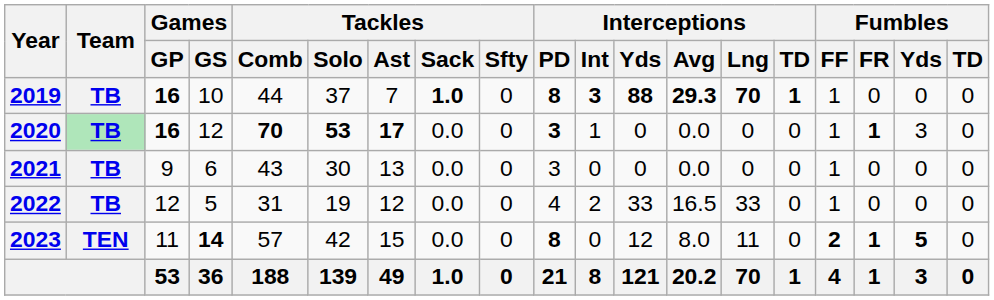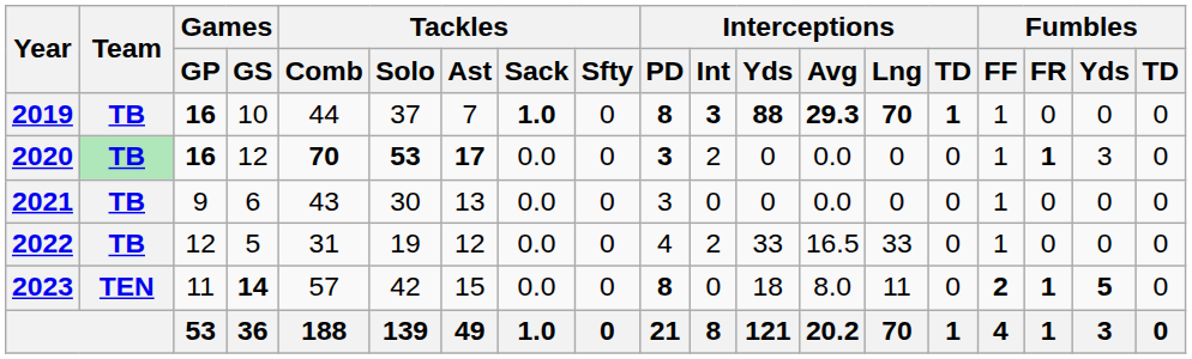 <table class="wikitable" style="text-align: center;">
 <tr>
 <th rowspan="2">Year</th>
 <th rowspan="2">Team</th>
 <th colspan="2">Games</th>
 <th colspan="5">Tackles</th>
 <th colspan="6">Interceptions</th>
 <th colspan="4">Fumbles</th>
 </tr>
 <tr>
 <th>GP</th>
 <th>GS</th>
 <th>Comb</th>
 <th>Solo</th>
 <th>Ast</th>
 <th>Sack</th>
 <th>Sfty</th>
 <th>PD</th>
 <th>Int</th>
 <th>Yds</th>
 <th>Avg</th>
 <th>Lng</th>
 <th>TD</th>
 <th>FF</th>
 <th>FR</th>
 <th>Yds</th>
 <th>TD</th>
 </tr>
 <tr>
 <th><a href='#'>2019</a></th>
 <th><a href='#'>TB</a></th>
 <td><strong>16</strong></td>
 <td>10</td>
 <td>44</td>
 <td>37</td>
 <td>7</td>
 <td><strong>1.0</strong></td>
 <td>0</td>
 <td><strong>8</strong></td>
 <td><strong>3</strong></td>
 <td><strong>88</strong></td>
 <td><strong>29.3</strong></td>
 <td><strong>70</strong></td>
 <td><strong>1</strong></td>
 <td>1</td>
 <td>0</td>
 <td>0</td>
 <td>0</td>
 </tr>
 <tr>
 <th><a href='#'>2020</a></th>
 <th style="background:#afe6ba; width:3em;"><a href='#'>TB</a></th>
 <td><strong>16</strong></td>
 <td>12</td>
 <td><strong>70</strong></td>
 <td><strong>53</strong></td>
 <td><strong>17</strong></td>
 <td>0.0</td>
 <td>0</td>
 <td><strong>3</strong></td>
-<td>1</td>
+<td>2</td>
 <td>0</td>
 <td>0.0</td>
 <td>0</td>
 <td>0</td>
 <td>1</td>
 <td><strong>1</strong></td>
 <td>3</td>
 <td>0</td>
 </tr>
 <tr>
 <th><a href='#'>2021</a></th>
 <th><a href='#'>TB</a></th>
 <td>9</td>
 <td>6</td>
 <td>43</td>
 <td>30</td>
 <td>13</td>
 <td>0.0</td>
 <td>0</td>
 <td>3</td>
 <td>0</td>
 <td>0</td>
 <td>0.0</td>
 <td>0</td>
 <td>0</td>
 <td>1</td>
 <td>0</td>
 <td>0</td>
 <td>0</td>
 </tr>
 <tr>
 <th><a href='#'>2022</a></th>
 <th><a href='#'>TB</a></th>
 <td>12</td>
 <td>5</td>
 <td>31</td>
 <td>19</td>
 <td>12</td>
 <td>0.0</td>
 <td>0</td>
 <td>4</td>
 <td>2</td>
 <td>33</td>
 <td>16.5</td>
 <td>33</td>
 <td>0</td>
 <td>1</td>
 <td>0</td>
 <td>0</td>
 <td>0</td>
 </tr>
 <tr>
 <th><a href='#'>2023</a></th>
 <th [2023 Tennessee Titans season><a href='#'>TEN</a></th>
 <td>11</td>
 <td><strong>14</strong></td>
 <td>57</td>
 <td>42</td>
 <td>15</td>
 <td>0.0</td>
 <td>0</td>
 <td><strong>8</strong></td>
 <td>0</td>
-<td>12</td>
+<td>18</td>
 <td>8.0</td>
 <td>11</td>
 <td>0</td>
 <td><strong>2</strong></td>
 <td><strong>1</strong></td>
 <td><strong>5</strong></td>
 <td>0</td>
 </tr>
 <tr>
 <th colspan="2"></th>
 <th>53</th>
 <th>36</th>
 <th>188</th>
 <th>139</th>
 <th>49</th>
 <th>1.0</th>
 <th>0</th>
 <th>21</th>
 <th>8</th>
 <th>121</th>
 <th>20.2</th>
 <th>70</th>
 <th>1</th>
 <th>4</th>
 <th>1</th>
 <th>3</th>
 <th>0</th>
 </tr>
 </table>
